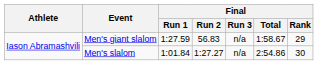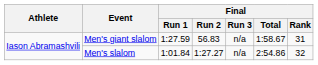 <table class="wikitable" style="font-size:90%">
 <tr>
 <th rowspan="2">Athlete</th>
 <th rowspan="2">Event</th>
 <th colspan="5">Final</th>
 </tr>
 <tr>
 <th>Run 1</th>
 <th>Run 2</th>
 <th>Run 3</th>
 <th>Total</th>
 <th>Rank</th>
 </tr>
 <tr>
 <td rowspan=2><a href='#'>Iason Abramashvili</a></td>
 <td><a href='#'>Men's giant slalom</a></td>
 <td align="center">1:27.59</td>
 <td align="center">56.83</td>
 <td align="center">n/a</td>
 <td align="center">1:58.67</td>
-<td align="center">29</td>
+<td align="center">31</td>
 </tr>
 <tr>
 <td><a href='#'>Men's slalom</a></td>
 <td align="center">1:01.84</td>
 <td align="center">1:27.27</td>
 <td align="center">n/a</td>
 <td align="center">2:54.86</td>
-<td align="center">30</td>
+<td align="center">32</td>
 </tr>
 </table>
